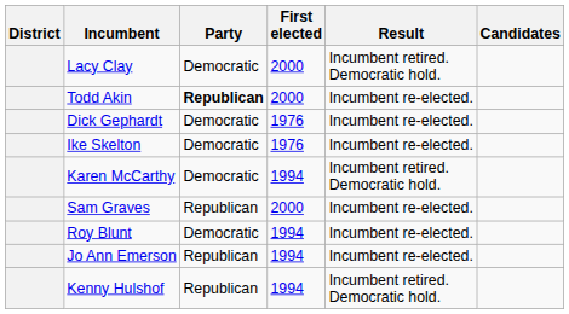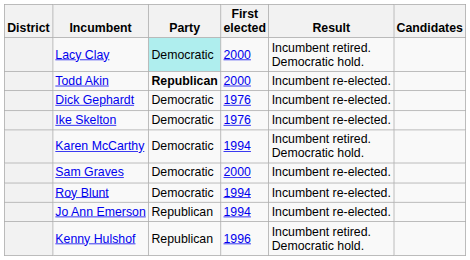 <table class=wikitable>
 <tr valign=bottom>
 <th>District</th>
 <th>Incumbent</th>
 <th>Party</th>
 <th>First<br>elected</th>
 <th>Result</th>
 <th>Candidates</th>
 </tr>
 <tr>
 <th></th>
 <td><a href='#'>Lacy Clay</a></td>
-<td>Democratic</td>
+<td style="background: paleturquoise;">Democratic</td>
 <td><a href='#'>2000</a></td>
 <td>Incumbent retired.<br>Democratic hold.</td>
 <td nowrap></td>
 </tr>
 <tr>
 <th></th>
 <td><a href='#'>Todd Akin</a></td>
 <td><strong>Republican</strong></td>
 <td><a href='#'>2000</a></td>
 <td>Incumbent re-elected.</td>
 <td nowrap></td>
 </tr>
 <tr>
 <th></th>
 <td><a href='#'>Dick Gephardt</a></td>
 <td>Democratic</td>
 <td><a href='#'>1976</a></td>
 <td>Incumbent re-elected.</td>
 <td nowrap></td>
 </tr>
 <tr>
 <th></th>
 <td><a href='#'>Ike Skelton</a></td>
 <td>Democratic</td>
 <td><a href='#'>1976</a></td>
 <td>Incumbent re-elected.</td>
 <td nowrap></td>
 </tr>
 <tr>
 <th></th>
 <td><a href='#'>Karen McCarthy</a></td>
 <td>Democratic</td>
 <td><a href='#'>1994</a></td>
 <td>Incumbent retired.<br>Democratic hold.</td>
 <td nowrap></td>
 </tr>
 <tr>
 <th></th>
 <td><a href='#'>Sam Graves</a></td>
-<td>Republican</td>
+<td>Democratic</td>
 <td><a href='#'>2000</a></td>
 <td>Incumbent re-elected.</td>
 <td nowrap></td>
 </tr>
 <tr>
 <th></th>
 <td><a href='#'>Roy Blunt</a></td>
 <td>Democratic</td>
 <td><a href='#'>1994</a></td>
 <td>Incumbent re-elected.</td>
 <td nowrap></td>
 </tr>
 <tr>
 <th></th>
 <td><a href='#'>Jo Ann Emerson</a></td>
 <td>Republican</td>
 <td><a href='#'>1994</a></td>
 <td>Incumbent re-elected.</td>
 <td nowrap></td>
 </tr>
 <tr>
 <th></th>
 <td><a href='#'>Kenny Hulshof</a></td>
 <td>Republican</td>
-<td><a href='#'>1994</a></td>
+<td><a href='#'>1996</a></td>
 <td>Incumbent retired.<br>Democratic hold.</td>
 <td nowrap></td>
 </tr>
 </table>
